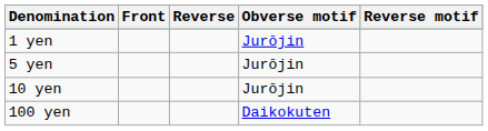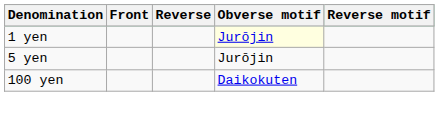 <table class="wikitable">
 <tr style="background:#2E8B57;">
 <th>Denomination</th>
 <th>Front</th>
 <th>Reverse</th>
 <th>Obverse motif</th>
 <th>Reverse motif</th>
 </tr>
 <tr>
 <td>1 yen<br></td>
 <td></td>
 <td></td>
-<td><a href='#'>Jurōjin</a></td>
+<td style="background: lightyellow;"><a href='#'>Jurōjin</a></td>
 <td></td>
 </tr>
 <tr>
 <td>5 yen<br></td>
-<td></td>
-<td></td>
-<td>Jurōjin</td>
-<td></td>
-</tr>
-<tr>
-<td>10 yen<br></td>
 <td></td>
 <td></td>
 <td>Jurōjin</td>
 <td></td>
 </tr>
 <tr>
 <td>100 yen<br></td>
 <td></td>
 <td></td>
 <td><a href='#'>Daikokuten</a></td>
 <td></td>
 </tr>
 </table>
